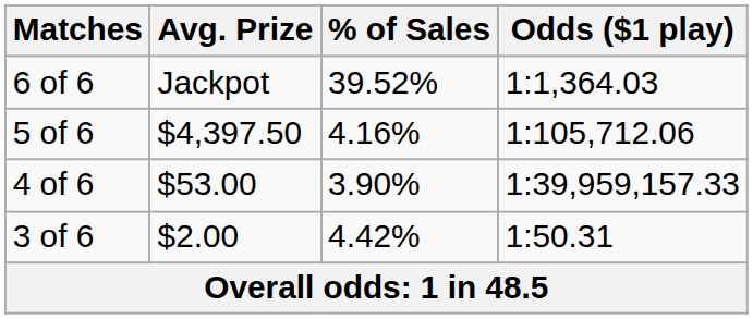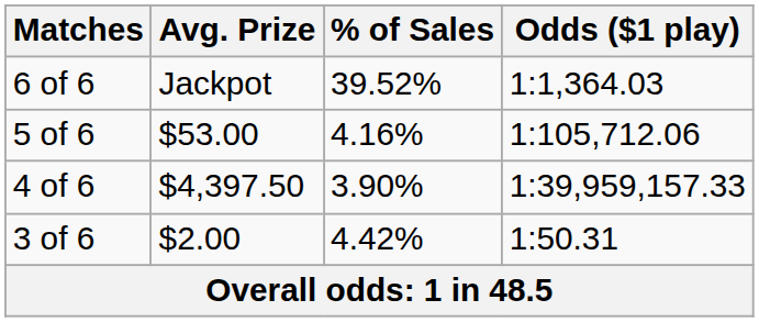 <table class="wikitable">
 <tr>
 <th>Matches</th>
 <th>Avg. Prize</th>
 <th>% of Sales</th>
 <th>Odds ($1 play)</th>
 </tr>
 <tr>
 <td>6 of 6</td>
 <td>Jackpot</td>
 <td>39.52%</td>
 <td>1:1,364.03</td>
 </tr>
 <tr>
 <td>5 of 6</td>
-<td>$4,397.50</td>
+<td>$53.00</td>
 <td>4.16%</td>
 <td>1:105,712.06</td>
 </tr>
 <tr>
 <td>4 of 6</td>
-<td>$53.00</td>
+<td>$4,397.50</td>
 <td>3.90%</td>
 <td>1:39,959,157.33</td>
 </tr>
 <tr>
 <td>3 of 6</td>
 <td>$2.00</td>
 <td>4.42%</td>
 <td>1:50.31</td>
 </tr>
 <tr>
 <th colspan="4">Overall odds: 1 in 48.5</th>
 </tr>
 </table>
